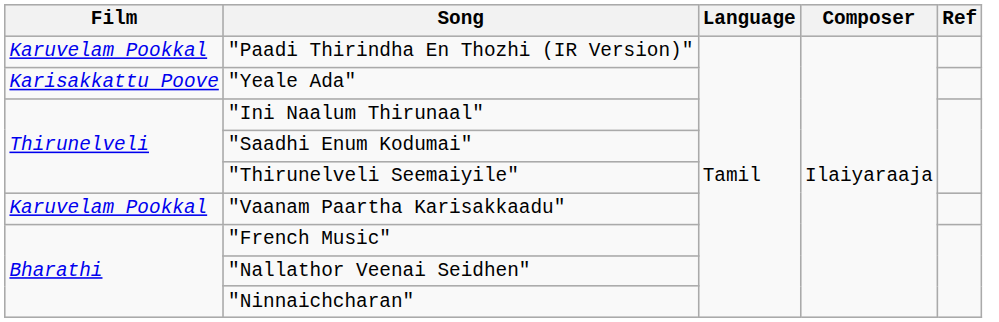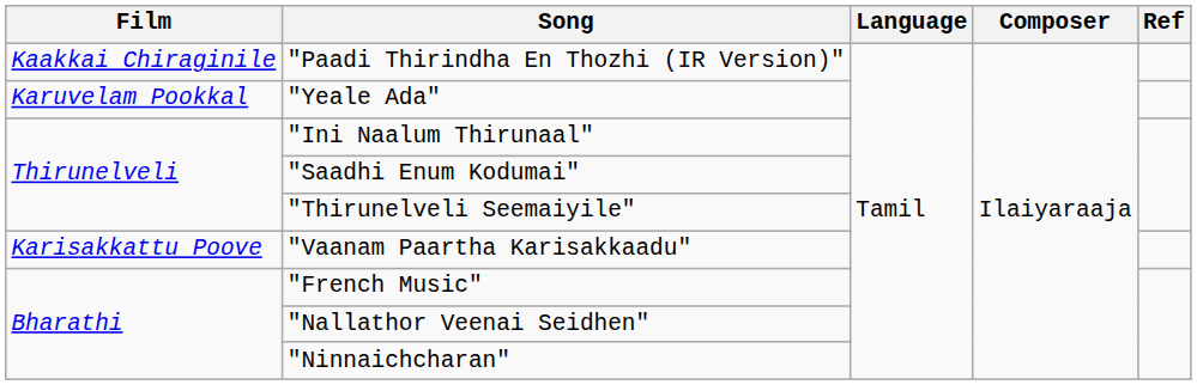 <table class="wikitable sortable" style="font-size:95%;">
 <tr>
 <th>Film</th>
 <th>Song</th>
 <th>Language</th>
 <th>Composer</th>
 <th>Ref</th>
 </tr>
 <tr>
-<td><a href='#'><em>Karuvelam Pookkal</em></a></td>
+<td><em><a href='#'>Kaakkai Chiraginile</a></em></td>
 <td>"Paadi Thirindha En Thozhi (IR Version)"</td>
 <td rowspan="9">Tamil</td>
 <td rowspan="9">Ilaiyaraaja</td>
 <td></td>
 </tr>
 <tr>
-<td><em><a href='#'>Karisakkattu Poove</a></em></td>
+<td><a href='#'><em>Karuvelam Pookkal</em></a></td>
 <td>"Yeale Ada"</td>
 <td></td>
 </tr>
 <tr>
 <td rowspan="3"><em><a href='#'>Thirunelveli</a></em></td>
 <td>"Ini Naalum Thirunaal"</td>
 <td rowspan="3"></td>
 </tr>
 <tr>
 <td>"Saadhi Enum Kodumai"</td>
 </tr>
 <tr>
 <td>"Thirunelveli Seemaiyile"</td>
 </tr>
 <tr>
-<td><a href='#'><em>Karuvelam Pookkal</em></a></td>
+<td><em><a href='#'>Karisakkattu Poove</a></em></td>
 <td>"Vaanam Paartha Karisakkaadu"</td>
 <td></td>
 </tr>
 <tr>
 <td rowspan="3"><em><a href='#'>Bharathi</a></em></td>
 <td>"French Music"</td>
 <td rowspan="3"></td>
 </tr>
 <tr>
 <td>"Nallathor Veenai Seidhen"</td>
 </tr>
 <tr>
 <td>"Ninnaichcharan"</td>
 </tr>
 </table>
